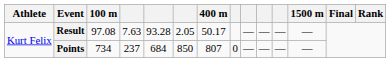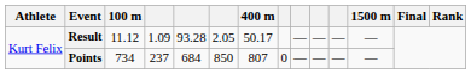 <table class="wikitable" border="1" style="font-size:90%">
 <tr>
 <th>Athlete</th>
 <th>Event</th>
 <th>100 m</th>
 <th></th>
 <th></th>
 <th></th>
 <th>400 m</th>
 <th></th>
 <th></th>
 <th></th>
 <th></th>
 <th>1500 m</th>
 <th>Final</th>
 <th>Rank</th>
 </tr>
 <tr align=center>
 <td rowspan=2 align=left><a href='#'>Kurt Felix</a></td>
 <th style="font-size:95%">Result</th>
-<td>97.08</td>
-<td>7.63</td>
+<td>11.12</td>
+<td>1.09</td>
 <td>93.28</td>
 <td>2.05</td>
 <td>50.17</td>
 <td></td>
 <td>—</td>
 <td>—</td>
 <td>—</td>
 <td>—</td>
 <td rowspan=2 colspan=2></td>
 </tr>
 <tr align=center>
 <th style="font-size:95%">Points</th>
 <td>734</td>
 <td>237</td>
 <td>684</td>
 <td>850</td>
 <td>807</td>
 <td>0</td>
 <td>—</td>
 <td>—</td>
 <td>—</td>
 <td>—</td>
 </tr>
 </table>
